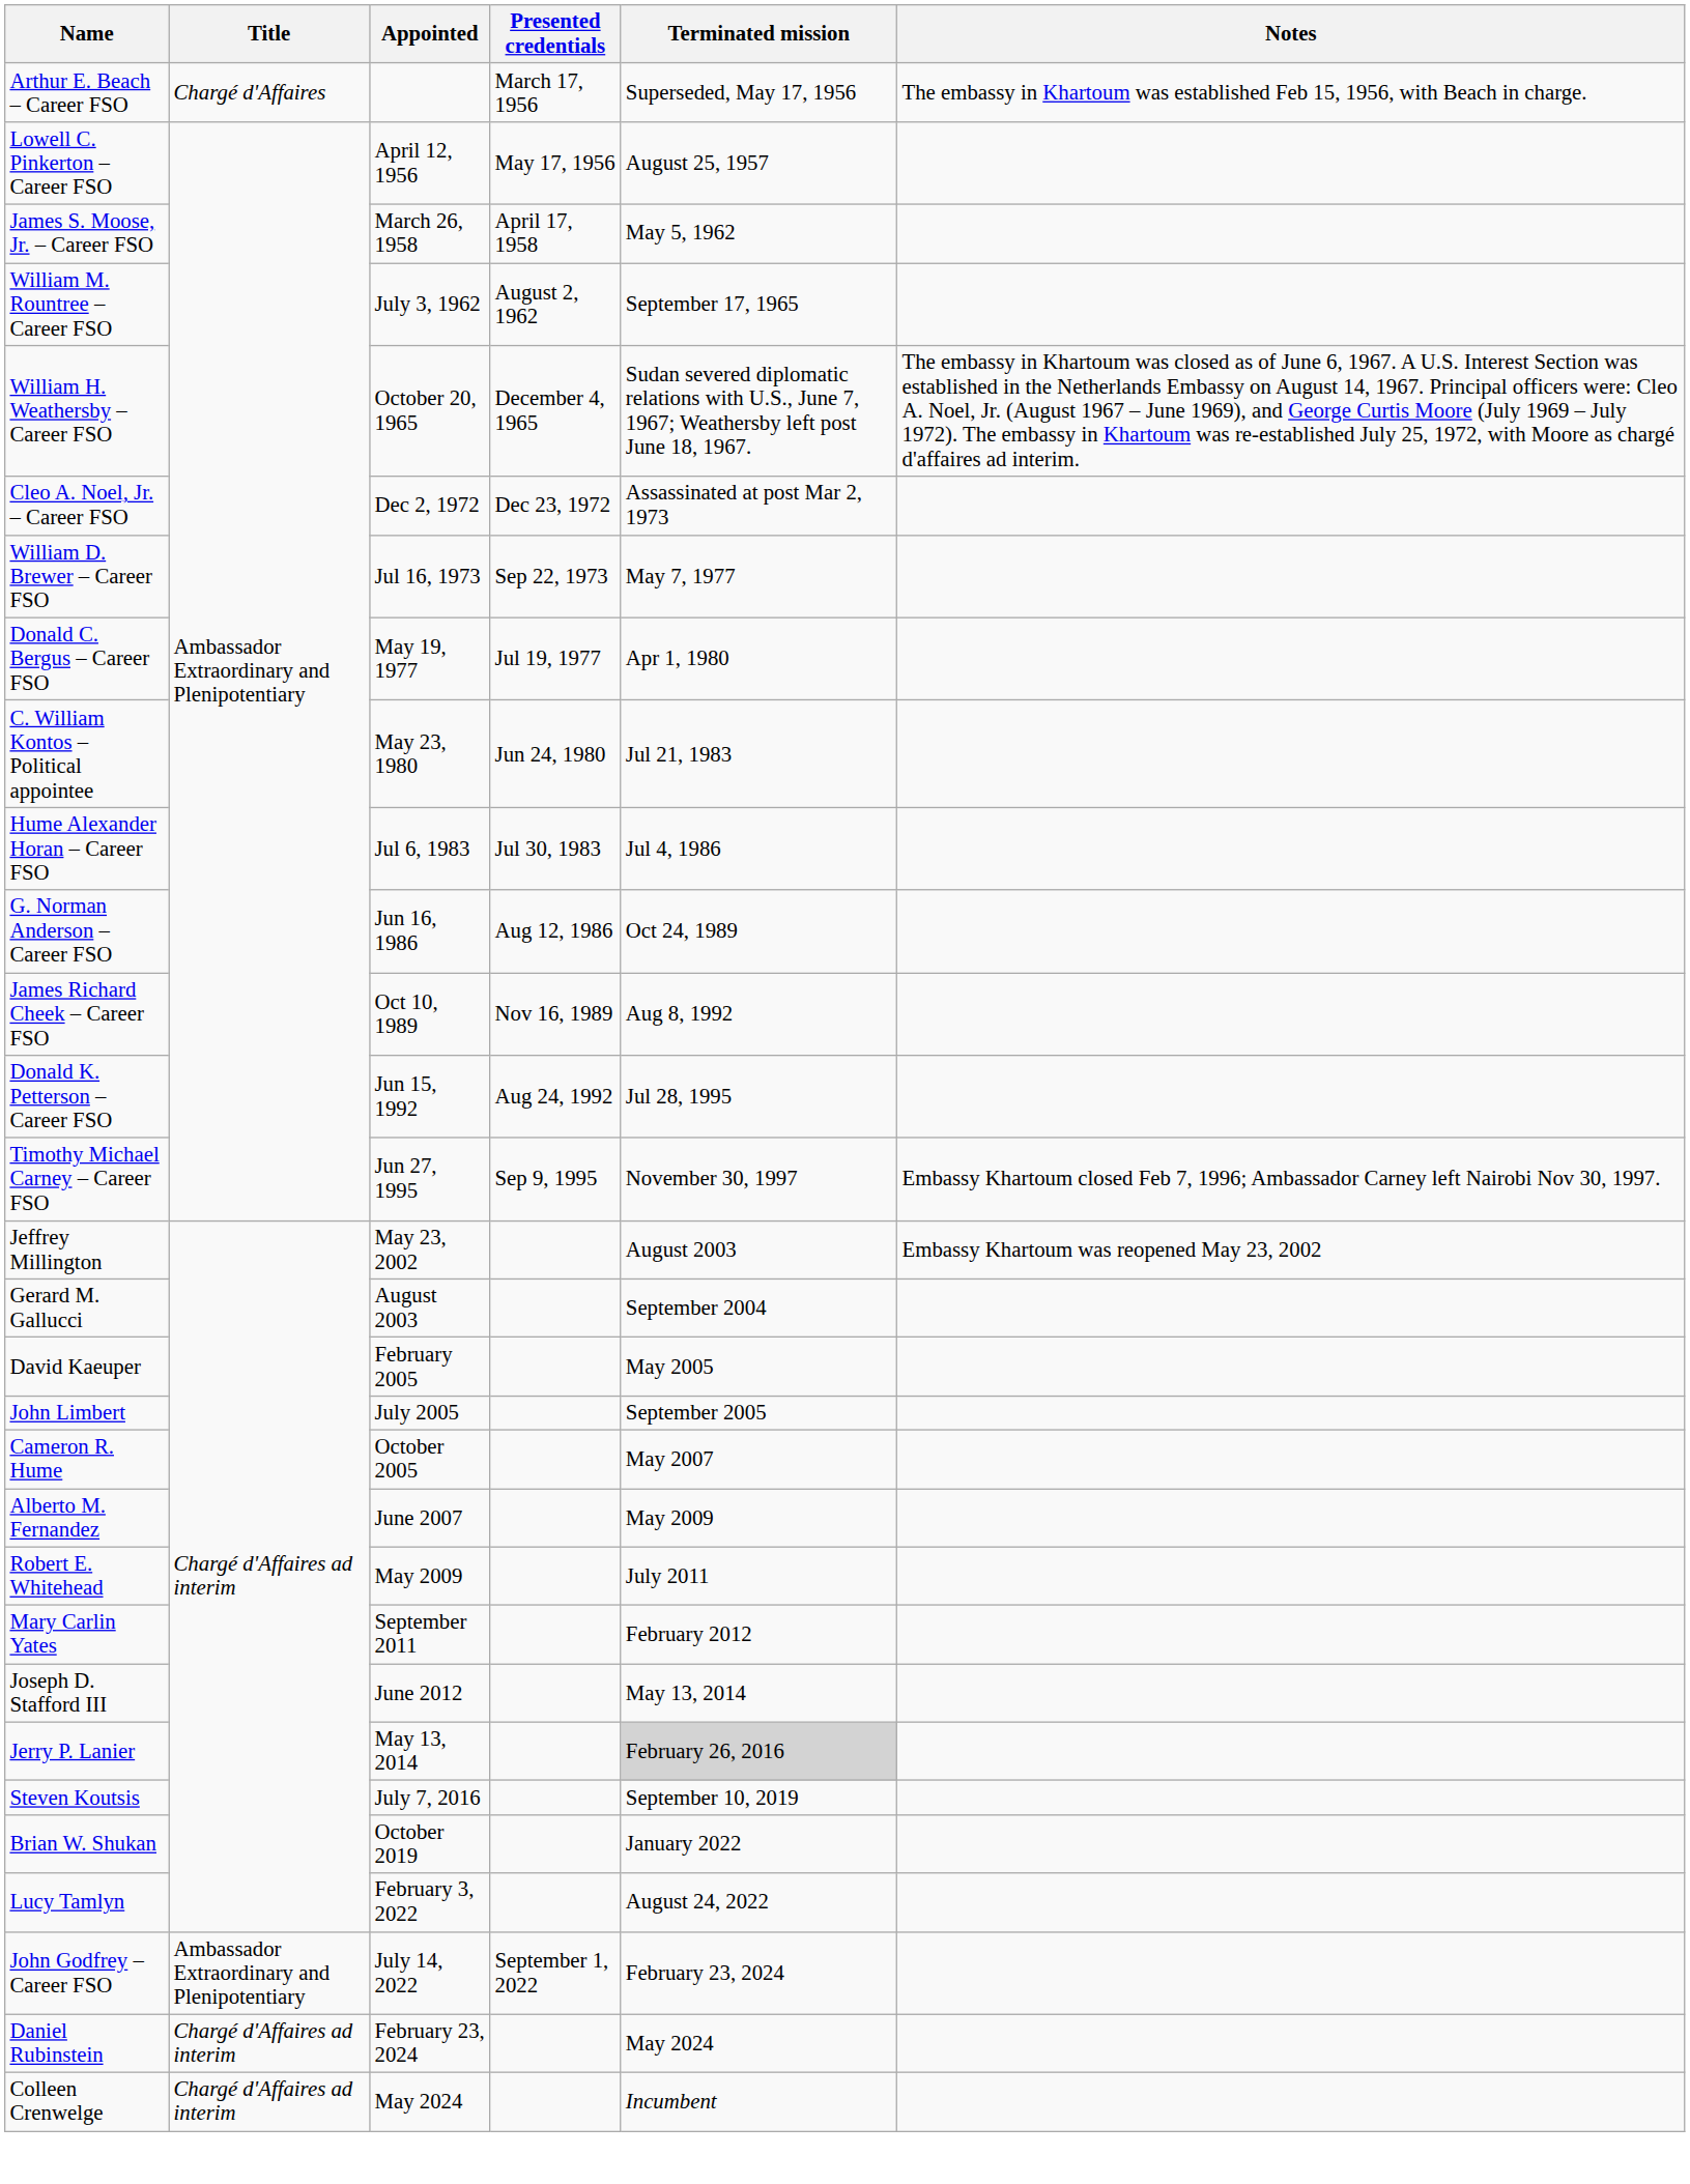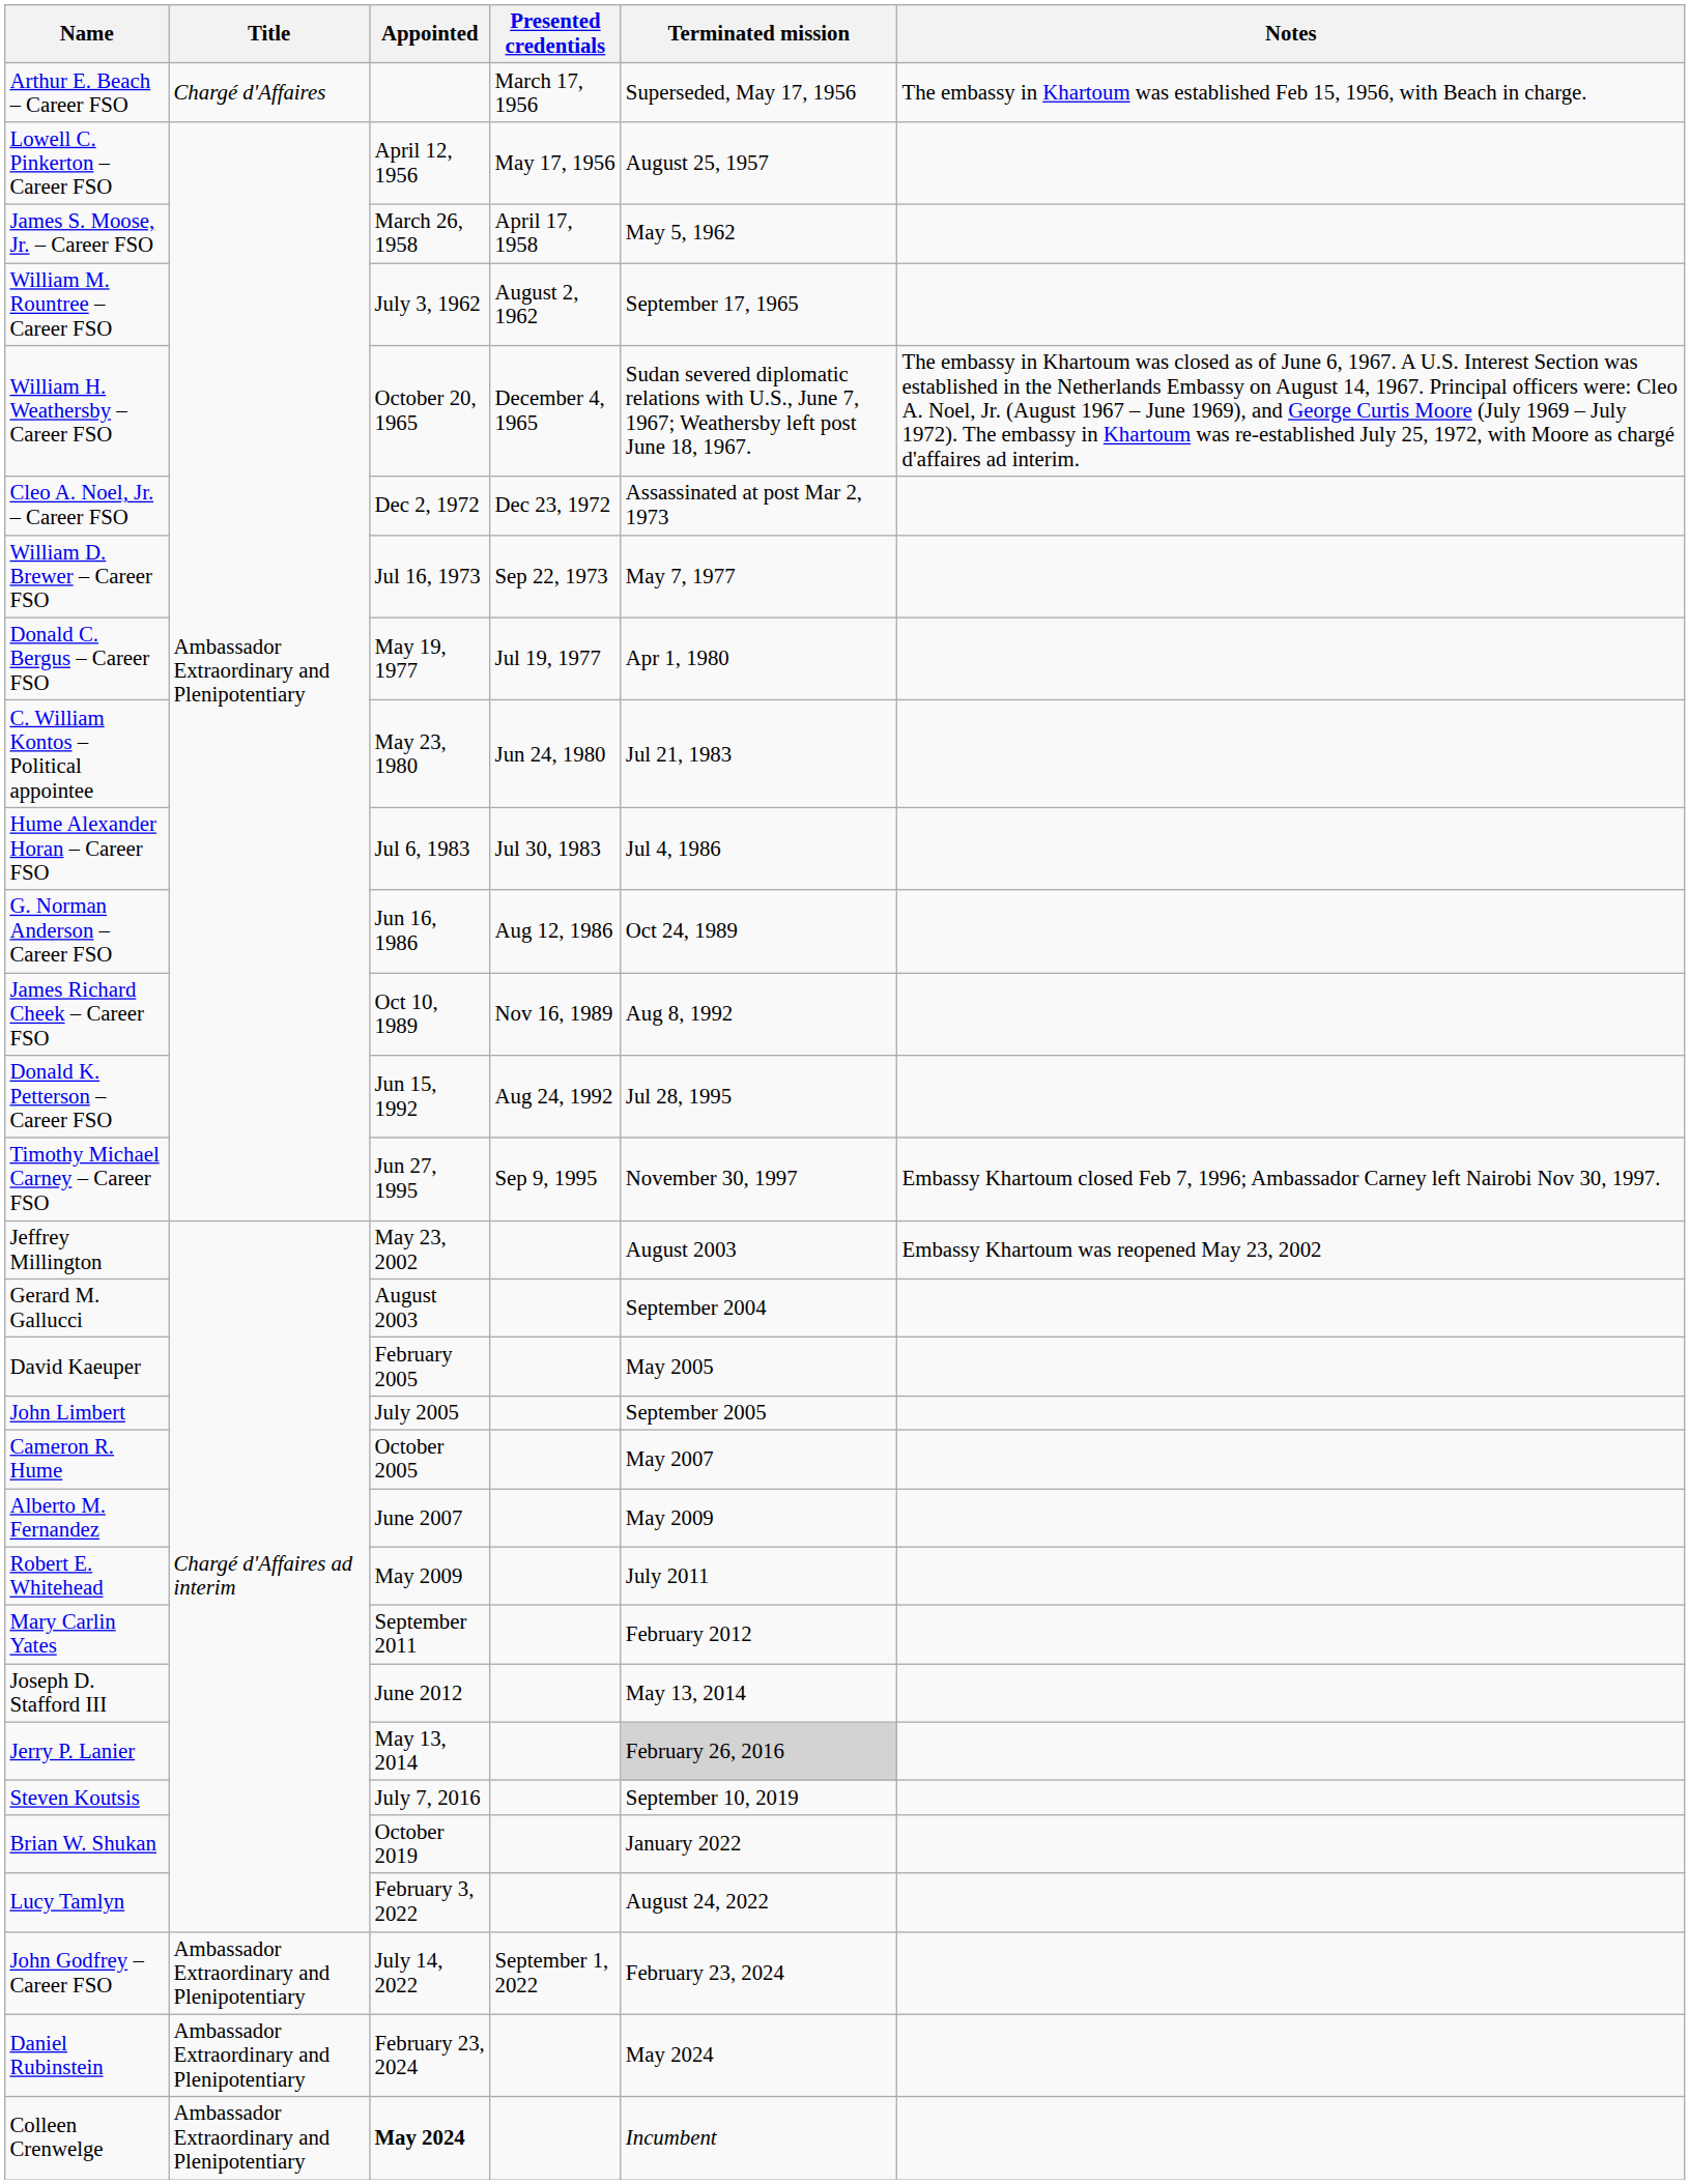 <table class="wikitable">
 <tr>
 <th>Name</th>
 <th>Title</th>
 <th>Appointed</th>
 <th><a href='#'>Presented credentials</a></th>
 <th>Terminated mission</th>
 <th>Notes</th>
 </tr>
 <tr>
 <td><a href='#'>Arthur E. Beach</a> – Career FSO</td>
 <td><em>Chargé d'Affaires</em></td>
 <td></td>
 <td>March 17, 1956</td>
 <td>Superseded, May 17, 1956</td>
 <td>The embassy in <a href='#'>Khartoum</a> was established Feb 15, 1956, with Beach in charge.</td>
 </tr>
 <tr>
 <td><a href='#'>Lowell C. Pinkerton</a> – Career FSO</td>
 <td rowspan="13">Ambassador Extraordinary and Plenipotentiary</td>
 <td>April 12, 1956</td>
 <td>May 17, 1956</td>
 <td>August 25, 1957</td>
 <td></td>
 </tr>
 <tr>
 <td><a href='#'>James S. Moose, Jr.</a> – Career FSO</td>
 <td>March 26, 1958</td>
 <td>April 17, 1958</td>
 <td>May 5, 1962</td>
 <td></td>
 </tr>
 <tr>
 <td><a href='#'>William M. Rountree</a> – Career FSO</td>
 <td>July 3, 1962</td>
 <td>August 2, 1962</td>
 <td>September 17, 1965</td>
 <td></td>
 </tr>
 <tr>
 <td><a href='#'>William H. Weathersby</a> – Career FSO</td>
 <td>October 20, 1965</td>
 <td>December 4, 1965</td>
 <td>Sudan severed diplomatic relations with U.S., June 7, 1967; Weathersby left post June 18, 1967.</td>
 <td>The embassy in Khartoum was closed as of June 6, 1967. A U.S. Interest Section was established in the Netherlands Embassy on August 14, 1967. Principal officers were: Cleo A. Noel, Jr. (August 1967 – June 1969), and <a href='#'>George Curtis Moore</a> (July 1969 – July 1972). The embassy in <a href='#'>Khartoum</a> was re-established July 25, 1972, with Moore as chargé d'affaires ad interim.</td>
 </tr>
 <tr>
 <td><a href='#'>Cleo A. Noel, Jr.</a> – Career FSO</td>
 <td>Dec 2, 1972</td>
 <td>Dec 23, 1972</td>
 <td>Assassinated at post Mar 2, 1973</td>
 <td></td>
 </tr>
 <tr>
 <td><a href='#'>William D. Brewer</a> – Career FSO</td>
 <td>Jul 16, 1973</td>
 <td>Sep 22, 1973</td>
 <td>May 7, 1977</td>
 <td></td>
 </tr>
 <tr>
 <td><a href='#'>Donald C. Bergus</a> – Career FSO</td>
 <td>May 19, 1977</td>
 <td>Jul 19, 1977</td>
 <td>Apr 1, 1980</td>
 <td></td>
 </tr>
 <tr>
 <td><a href='#'>C. William Kontos</a> – Political appointee</td>
 <td>May 23, 1980</td>
 <td>Jun 24, 1980</td>
 <td>Jul 21, 1983</td>
 <td></td>
 </tr>
 <tr>
 <td><a href='#'>Hume Alexander Horan</a> – Career FSO</td>
 <td>Jul 6, 1983</td>
 <td>Jul 30, 1983</td>
 <td>Jul 4, 1986</td>
 <td></td>
 </tr>
 <tr>
 <td><a href='#'>G. Norman Anderson</a> – Career FSO</td>
 <td>Jun 16, 1986</td>
 <td>Aug 12, 1986</td>
 <td>Oct 24, 1989</td>
 <td></td>
 </tr>
 <tr>
 <td><a href='#'>James Richard Cheek</a> – Career FSO</td>
 <td>Oct 10, 1989</td>
 <td>Nov 16, 1989</td>
 <td>Aug 8, 1992</td>
 <td></td>
 </tr>
 <tr>
 <td><a href='#'>Donald K. Petterson</a> – Career FSO</td>
 <td>Jun 15, 1992</td>
 <td>Aug 24, 1992</td>
 <td>Jul 28, 1995</td>
 <td></td>
 </tr>
 <tr>
 <td><a href='#'>Timothy Michael Carney</a> – Career FSO</td>
 <td>Jun 27, 1995</td>
 <td>Sep 9, 1995</td>
 <td>November 30, 1997</td>
 <td>Embassy Khartoum closed Feb 7, 1996; Ambassador Carney left Nairobi Nov 30, 1997.</td>
 </tr>
 <tr>
 <td>Jeffrey Millington</td>
 <td rowspan="13"><em>Chargé d'Affaires ad interim</em></td>
 <td>May 23, 2002</td>
 <td></td>
 <td>August 2003</td>
 <td>Embassy Khartoum was reopened May 23, 2002</td>
 </tr>
 <tr>
 <td>Gerard M. Gallucci</td>
 <td>August 2003</td>
 <td></td>
 <td>September 2004</td>
 <td></td>
 </tr>
 <tr>
 <td>David Kaeuper</td>
 <td>February 2005</td>
 <td></td>
 <td>May 2005</td>
 <td></td>
 </tr>
 <tr>
 <td><a href='#'>John Limbert</a></td>
 <td>July 2005</td>
 <td></td>
 <td>September 2005</td>
 <td></td>
 </tr>
 <tr>
 <td><a href='#'>Cameron R. Hume</a></td>
 <td>October 2005</td>
 <td></td>
 <td>May 2007</td>
 <td></td>
 </tr>
 <tr>
 <td><a href='#'>Alberto M. Fernandez</a></td>
 <td>June 2007</td>
 <td></td>
 <td>May 2009</td>
 <td></td>
 </tr>
 <tr>
 <td><a href='#'>Robert E. Whitehead</a></td>
 <td>May 2009</td>
 <td></td>
 <td>July 2011</td>
 <td></td>
 </tr>
 <tr>
 <td><a href='#'>Mary Carlin Yates</a></td>
 <td>September 2011</td>
 <td></td>
 <td>February 2012</td>
 <td></td>
 </tr>
 <tr>
 <td>Joseph D. Stafford III</td>
 <td>June 2012</td>
 <td></td>
 <td>May 13, 2014</td>
 <td></td>
 </tr>
 <tr>
 <td><a href='#'>Jerry P. Lanier</a></td>
 <td>May 13, 2014</td>
 <td></td>
 <td style="background: lightgrey;">February 26, 2016</td>
 <td></td>
 </tr>
 <tr>
 <td><a href='#'>Steven Koutsis</a></td>
 <td>July 7, 2016</td>
 <td></td>
 <td>September 10, 2019</td>
 <td></td>
 </tr>
 <tr>
 <td><a href='#'>Brian W. Shukan</a></td>
 <td>October 2019</td>
 <td></td>
 <td>January 2022</td>
 <td></td>
 </tr>
 <tr>
 <td><a href='#'>Lucy Tamlyn</a></td>
 <td>February 3, 2022</td>
 <td></td>
 <td>August 24, 2022</td>
 <td></td>
 </tr>
 <tr>
 <td><a href='#'>John Godfrey</a> – Career FSO</td>
 <td>Ambassador Extraordinary and Plenipotentiary</td>
 <td>July 14, 2022</td>
 <td>September 1, 2022</td>
 <td>February 23, 2024</td>
 <td></td>
 </tr>
 <tr>
 <td><a href='#'>Daniel Rubinstein</a></td>
-<td><em>Chargé d'Affaires ad interim</em></td>
+<td>Ambassador Extraordinary and Plenipotentiary</td>
 <td>February 23, 2024</td>
 <td></td>
 <td>May 2024</td>
 <td></td>
 </tr>
 <tr>
 <td>Colleen Crenwelge</td>
-<td><em>Chargé d'Affaires ad interim</em></td>
-<td>May 2024</td>
+<td>Ambassador Extraordinary and Plenipotentiary</td>
+<td><strong>May 2024</strong></td>
 <td></td>
 <td><em>Incumbent</em></td>
 <td></td>
 </tr>
 </table>
